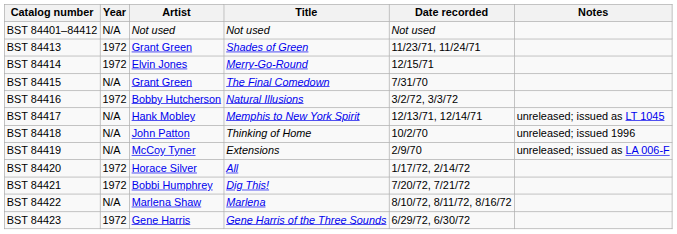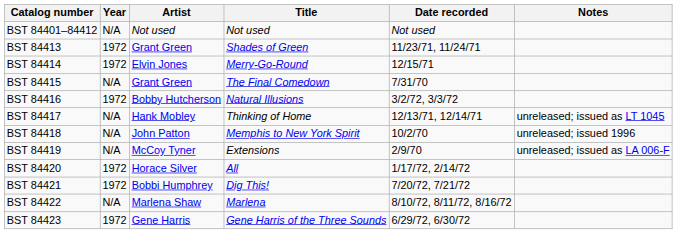 <table class="wikitable sortable" align="center" bgcolor="#CCCCCC" |>
 <tr>
 <th>Catalog number</th>
 <th>Year</th>
 <th>Artist</th>
 <th>Title</th>
 <th>Date recorded</th>
 <th>Notes</th>
 </tr>
 <tr>
 <td>BST 84401–84412</td>
 <td>N/A</td>
 <td><em>Not used</em></td>
 <td><em>Not used</em></td>
 <td><em>Not used</em></td>
 <td></td>
 </tr>
 <tr>
 <td>BST 84413</td>
 <td>1972</td>
 <td><a href='#'>Grant Green</a></td>
 <td><a href='#'><em>Shades of Green</em></a></td>
 <td>11/23/71, 11/24/71</td>
 <td></td>
 </tr>
 <tr>
 <td>BST 84414</td>
 <td>1972</td>
 <td><a href='#'>Elvin Jones</a></td>
 <td><em><a href='#'>Merry-Go-Round</a></em></td>
 <td>12/15/71</td>
 <td></td>
 </tr>
 <tr>
 <td>BST 84415</td>
 <td>N/A</td>
 <td><a href='#'>Grant Green</a></td>
 <td><em><a href='#'>The Final Comedown</a></em></td>
 <td>7/31/70</td>
 <td></td>
 </tr>
 <tr>
 <td>BST 84416</td>
 <td>1972</td>
 <td><a href='#'>Bobby Hutcherson</a></td>
 <td><em><a href='#'>Natural Illusions</a></em></td>
 <td>3/2/72, 3/3/72</td>
 <td></td>
 </tr>
 <tr>
 <td>BST 84417</td>
 <td>N/A</td>
 <td><a href='#'>Hank Mobley</a></td>
-<td><em><a href='#'>Memphis to New York Spirit</a></em></td>
+<td><em>Thinking of Home</em></td>
 <td>12/13/71, 12/14/71</td>
 <td>unreleased; issued as <a href='#'>LT 1045</a></td>
 </tr>
 <tr>
 <td>BST 84418</td>
 <td>N/A</td>
 <td><a href='#'>John Patton</a></td>
-<td><em>Thinking of Home</em></td>
+<td><em><a href='#'>Memphis to New York Spirit</a></em></td>
 <td>10/2/70</td>
 <td>unreleased; issued 1996</td>
 </tr>
 <tr>
 <td>BST 84419</td>
 <td>N/A</td>
 <td><a href='#'>McCoy Tyner</a></td>
 <td><em>Extensions</em></td>
 <td>2/9/70</td>
 <td>unreleased; issued as <a href='#'>LA 006-F</a></td>
 </tr>
 <tr>
 <td>BST 84420</td>
 <td>1972</td>
 <td><a href='#'>Horace Silver</a></td>
 <td><em><a href='#'>All</a></em></td>
 <td>1/17/72, 2/14/72</td>
 <td></td>
 </tr>
 <tr>
 <td>BST 84421</td>
 <td>1972</td>
 <td><a href='#'>Bobbi Humphrey</a></td>
 <td><em><a href='#'>Dig This!</a></em></td>
 <td>7/20/72, 7/21/72</td>
 <td></td>
 </tr>
 <tr>
 <td>BST 84422</td>
 <td>N/A</td>
 <td><a href='#'>Marlena Shaw</a></td>
 <td><em><a href='#'>Marlena</a></em></td>
 <td>8/10/72, 8/11/72, 8/16/72</td>
 <td></td>
 </tr>
 <tr>
 <td>BST 84423</td>
 <td>1972</td>
 <td><a href='#'>Gene Harris</a></td>
 <td><em><a href='#'>Gene Harris of the Three Sounds</a></em></td>
 <td>6/29/72, 6/30/72</td>
 <td></td>
 </tr>
 </table>
